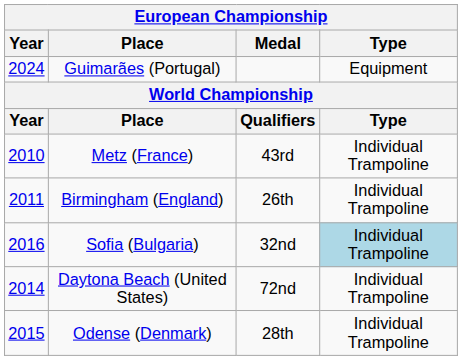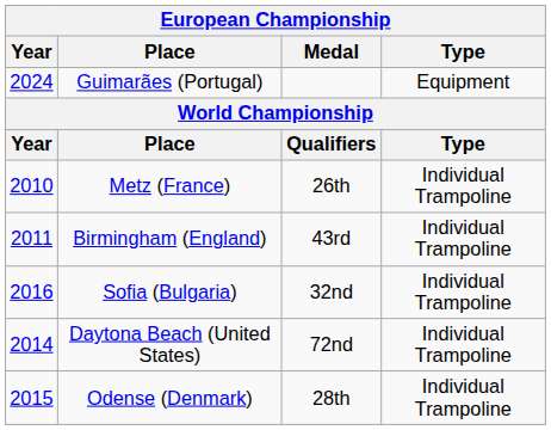 <table class="wikitable center col2izq" style="text-align:center;width:445px;">
 <tr>
 <th colspan="4"><a href='#'>European Championship</a></th>
 </tr>
 <tr>
 <th>Year</th>
 <th>Place</th>
 <th>Medal</th>
 <th>Type</th>
 </tr>
 <tr>
 <td><a href='#'>2024</a></td>
 <td><a href='#'>Guimarães</a> (Portugal)</td>
 <td></td>
 <td>Equipment</td>
 </tr>
 <tr>
 <th colspan="4"><a href='#'>World Championship</a></th>
 </tr>
 <tr>
 <th>Year</th>
 <th>Place</th>
 <th>Qualifiers</th>
 <th>Type</th>
 </tr>
 <tr>
 <td><bdi><a href='#'>2010</a></bdi></td>
 <td><a href='#'>Metz</a> (<a href='#'>France</a>)</td>
-<td>43rd</td>
+<td>26th</td>
 <td>Individual Trampoline</td>
 </tr>
 <tr>
 <td><bdi><a href='#'>2011</a></bdi></td>
 <td><a href='#'>Birmingham</a> (<a href='#'>England</a>)</td>
-<td>26th</td>
+<td>43rd</td>
 <td>Individual Trampoline</td>
 </tr>
 <tr>
 <td><bdi><a href='#'>2016</a></bdi></td>
 <td><a href='#'>Sofia</a> (<a href='#'>Bulgaria</a>)</td>
 <td>32nd</td>
-<td style="background: lightblue;">Individual Trampoline</td>
+<td>Individual Trampoline</td>
 </tr>
 <tr>
 <td><bdi><a href='#'>2014</a></bdi></td>
 <td><a href='#'>Daytona Beach</a> (United States)</td>
 <td>72nd</td>
 <td>Individual Trampoline</td>
 </tr>
 <tr>
 <td><bdi><a href='#'>2015</a></bdi></td>
 <td><a href='#'>Odense</a> (<a href='#'>Denmark</a>)</td>
 <td>28th</td>
 <td>Individual Trampoline</td>
 </tr>
 </table>
